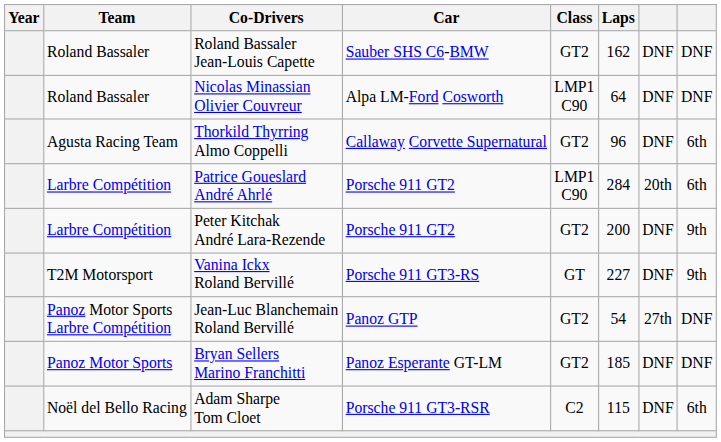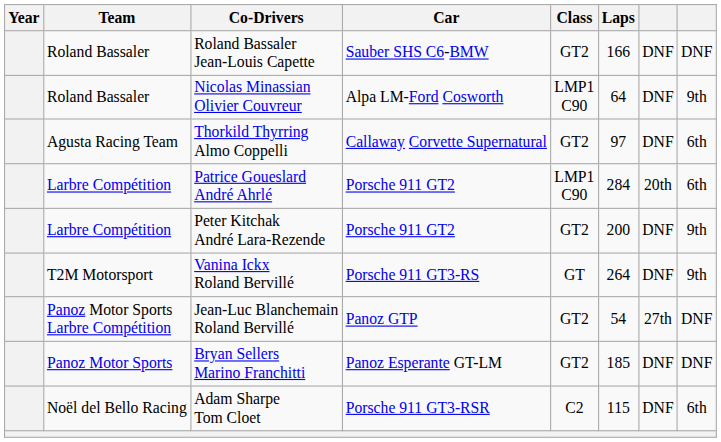 <table class="wikitable" style="text-align:center; font-size:90%">
 <tr>
 <th>Year</th>
 <th>Team</th>
 <th>Co-Drivers</th>
 <th>Car</th>
 <th>Class</th>
 <th>Laps</th>
 <th></th>
 <th></th>
 </tr>
 <tr>
 <th></th>
 <td align="left"> Roland Bassaler</td>
 <td align="left"> Roland Bassaler<br> Jean-Louis Capette</td>
 <td align="left"><a href='#'>Sauber SHS C6</a>-<a href='#'>BMW</a></td>
 <td>GT2</td>
-<td>162</td>
+<td>166</td>
 <td>DNF</td>
 <td>DNF</td>
 </tr>
 <tr>
 <th></th>
 <td align="left"> Roland Bassaler</td>
 <td align="left"> <a href='#'>Nicolas Minassian</a><br> <a href='#'>Olivier Couvreur</a></td>
 <td align="left">Alpa LM-<a href='#'>Ford</a> <a href='#'>Cosworth</a></td>
 <td>LMP1<br>C90</td>
 <td>64</td>
 <td>DNF</td>
-<td>DNF</td>
+<td>9th</td>
 </tr>
 <tr>
 <th></th>
 <td align="left"> Agusta Racing Team</td>
 <td align="left"> <a href='#'>Thorkild Thyrring</a><br> Almo Coppelli</td>
 <td align="left"><a href='#'>Callaway</a> <a href='#'>Corvette Supernatural</a></td>
 <td>GT2</td>
-<td>96</td>
+<td>97</td>
 <td>DNF</td>
 <td>6th</td>
 </tr>
 <tr>
 <th></th>
 <td align="left"> <a href='#'>Larbre Compétition</a></td>
 <td align="left"> <a href='#'>Patrice Goueslard</a><br> <a href='#'>André Ahrlé</a></td>
 <td align="left"><a href='#'>Porsche 911 GT2</a></td>
 <td>LMP1<br>C90</td>
 <td>284</td>
 <td>20th</td>
 <td>6th</td>
 </tr>
 <tr>
 <th></th>
 <td align="left"> <a href='#'>Larbre Compétition</a></td>
 <td align="left"> Peter Kitchak<br> André Lara-Rezende</td>
 <td align="left"><a href='#'>Porsche 911 GT2</a></td>
 <td>GT2</td>
 <td>200</td>
 <td>DNF</td>
 <td>9th</td>
 </tr>
 <tr>
 <th></th>
 <td align="left"> T2M Motorsport</td>
 <td align="left"> <a href='#'>Vanina Ickx</a><br> Roland Bervillé</td>
 <td align="left"><a href='#'>Porsche 911 GT3-RS</a></td>
 <td>GT</td>
-<td>227</td>
+<td>264</td>
 <td>DNF</td>
 <td>9th</td>
 </tr>
 <tr>
 <th></th>
 <td align="left"> <a href='#'>Panoz</a> Motor Sports<br> <a href='#'>Larbre Compétition</a></td>
 <td align="left"> Jean-Luc Blanchemain<br> Roland Bervillé</td>
 <td align="left"><a href='#'>Panoz GTP</a></td>
 <td>GT2</td>
 <td>54</td>
 <td>27th</td>
 <td>DNF</td>
 </tr>
 <tr>
 <th></th>
 <td align="left"> <a href='#'>Panoz Motor Sports</a></td>
 <td align="left"> <a href='#'>Bryan Sellers</a><br> <a href='#'>Marino Franchitti</a></td>
 <td align="left"><a href='#'>Panoz Esperante</a> GT-LM</td>
 <td>GT2</td>
 <td>185</td>
 <td>DNF</td>
 <td>DNF</td>
 </tr>
 <tr>
 <th></th>
 <td align="left"> Noël del Bello Racing</td>
 <td align="left"> Adam Sharpe<br> Tom Cloet</td>
 <td align="left"><a href='#'>Porsche 911 GT3-RSR</a></td>
 <td>C2</td>
 <td>115</td>
 <td>DNF</td>
 <td>6th</td>
 </tr>
 <tr>
 <th colspan="8"></th>
 </tr>
 </table>
